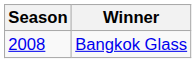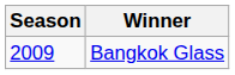 <table class="wikitable">
 <tr>
 <th>Season</th>
 <th>Winner</th>
 </tr>
 <tr>
-<td><a href='#'>2008</a></td>
+<td><a href='#'>2009</a></td>
 <td><a href='#'>Bangkok Glass</a></td>
 </tr>
 </table>
